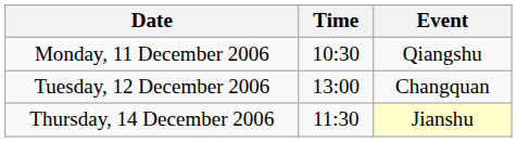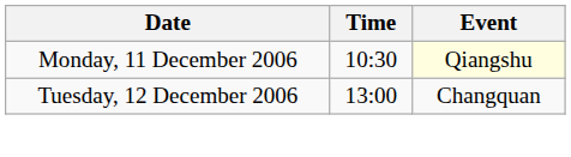 <table class = "wikitable" style="text-align:center;">
 <tr>
 <th width=220>Date</th>
 <th width=50>Time</th>
 <th width=100>Event</th>
 </tr>
 <tr>
 <td>Monday, 11 December 2006</td>
 <td>10:30</td>
-<td>Qiangshu</td>
+<td style="background: lightyellow;">Qiangshu</td>
 </tr>
 <tr>
 <td>Tuesday, 12 December 2006</td>
 <td>13:00</td>
 <td>Changquan</td>
 </tr>
-<tr>
-<td>Thursday, 14 December 2006</td>
-<td>11:30</td>
-<td bgcolor=ffffcc>Jianshu</td>
-</tr>
 </table>
